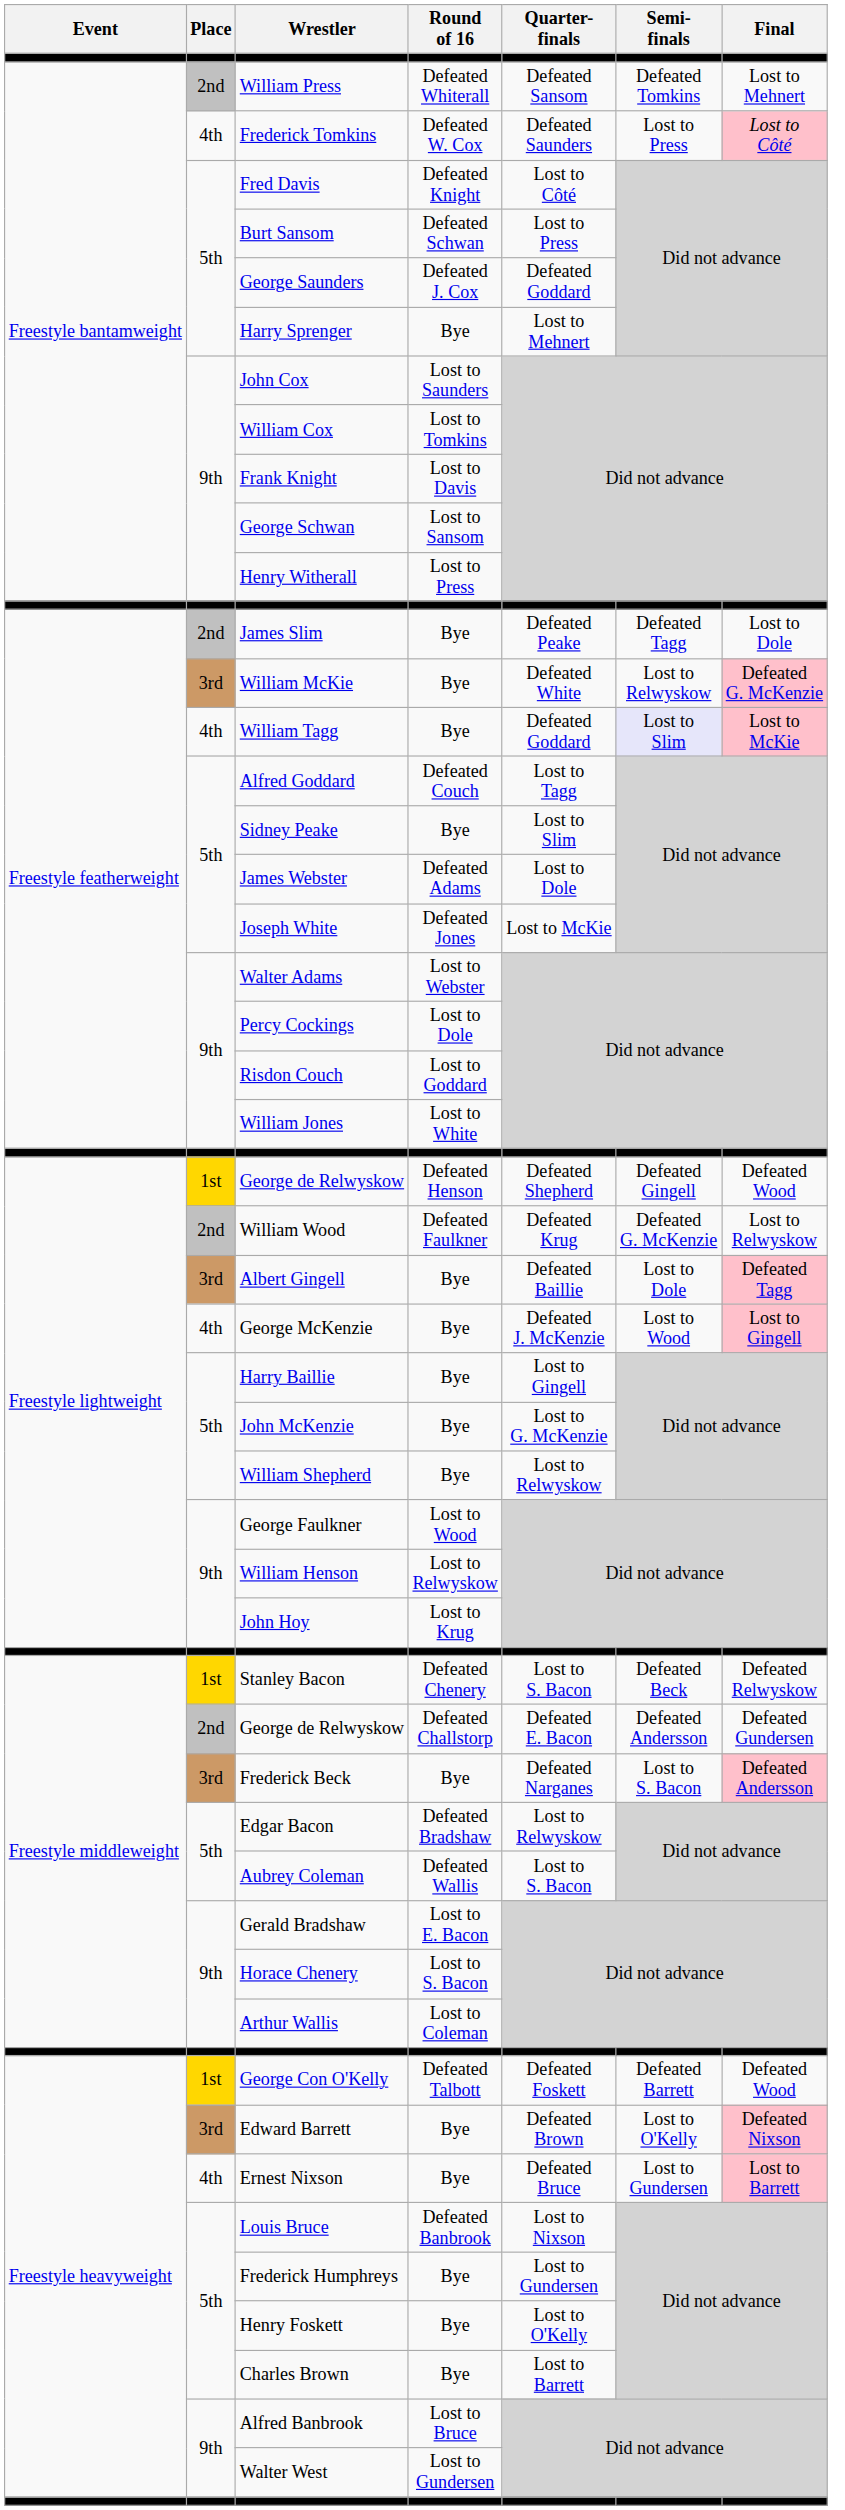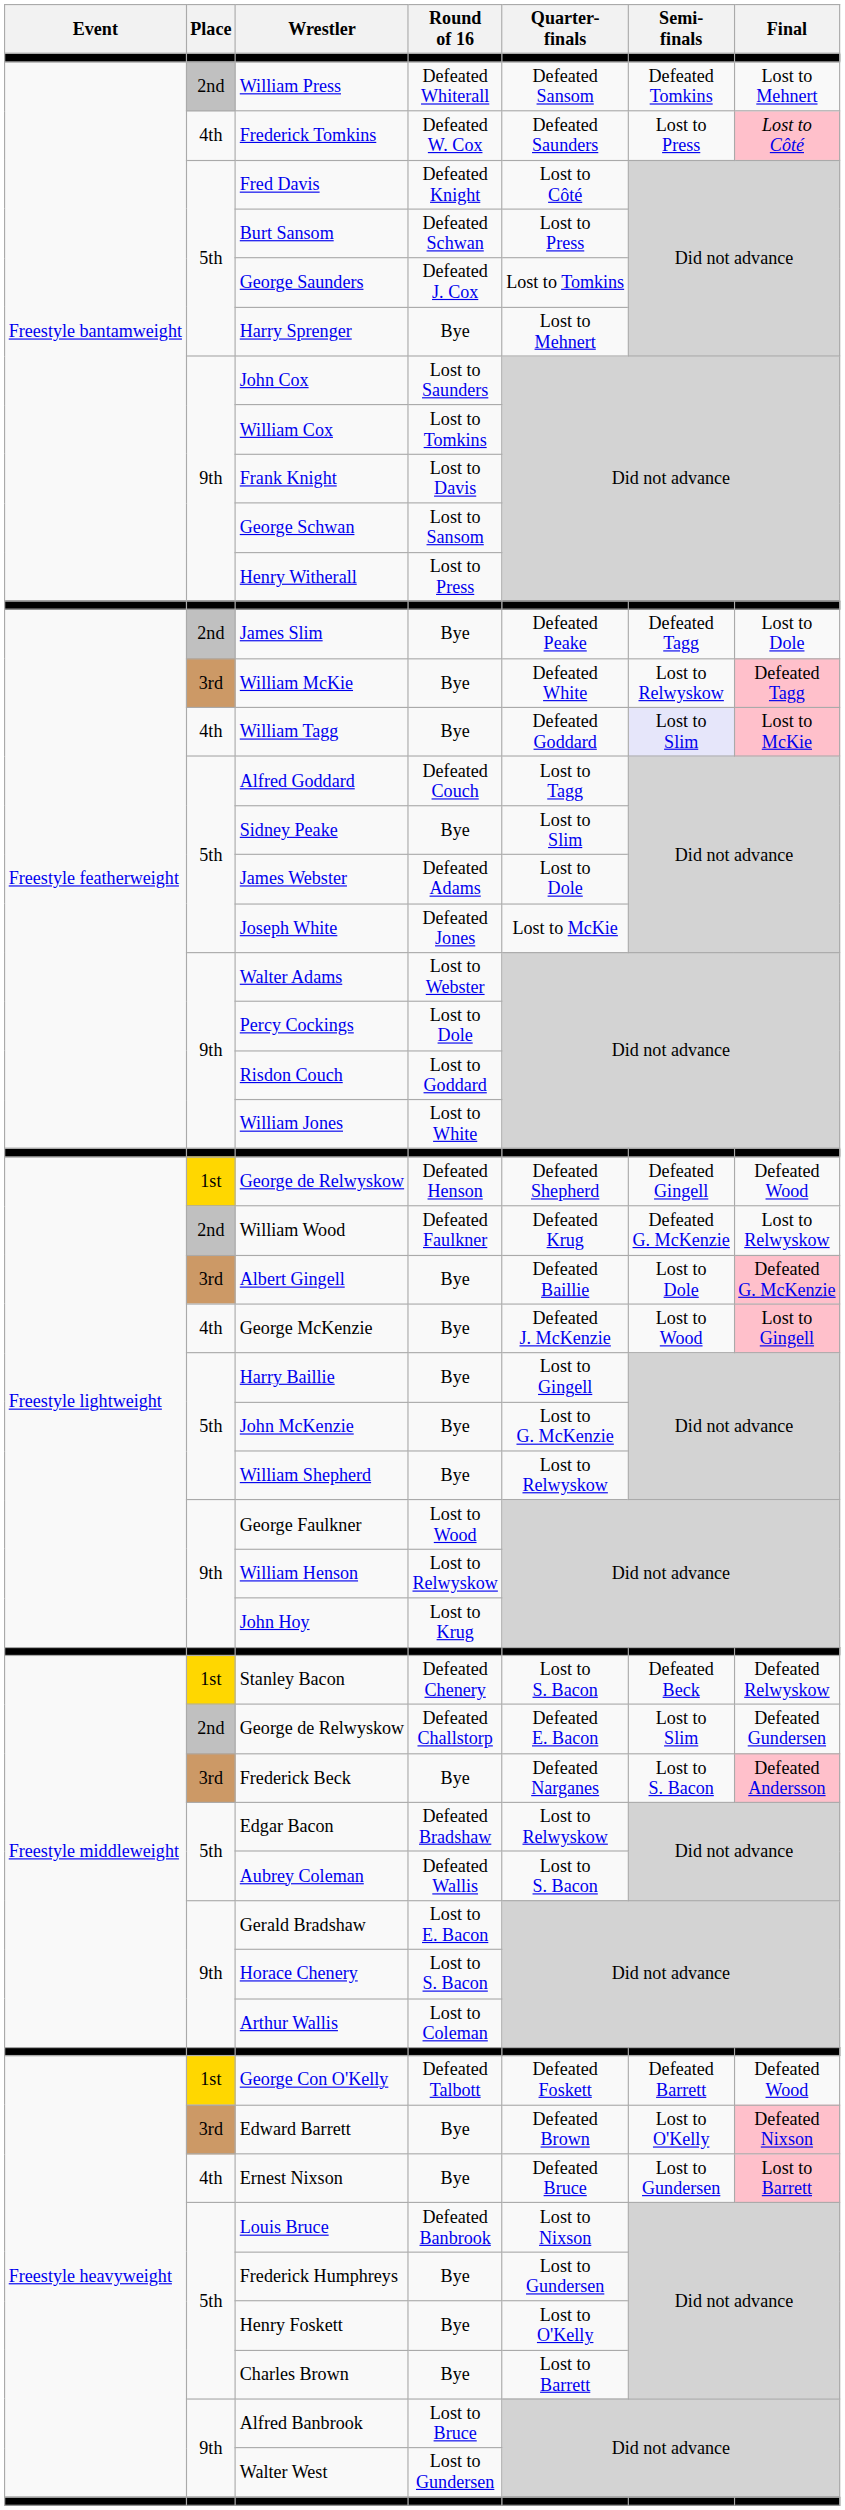 <table class=wikitable>
 <tr>
 <th>Event</th>
 <th>Place</th>
 <th>Wrestler</th>
 <th>Round <br> of 16</th>
 <th>Quarter-<br>finals</th>
 <th>Semi-<br>finals</th>
 <th>Final</th>
 </tr>
 <tr bgcolor=black>
 <td></td>
 <td></td>
 <td></td>
 <td></td>
 <td></td>
 <td></td>
 <td></td>
 </tr>
 <tr align=center>
 <td rowspan=11 align=left><a href='#'>Freestyle bantamweight</a></td>
 <td bgcolor=silver>2nd</td>
 <td align=left><a href='#'>William Press</a></td>
 <td>Defeated <br> <a href='#'>Whiterall</a></td>
 <td>Defeated <br> <a href='#'>Sansom</a></td>
 <td>Defeated <br> <a href='#'>Tomkins</a></td>
 <td>Lost to <br> <a href='#'>Mehnert</a></td>
 </tr>
 <tr align=center>
 <td>4th</td>
 <td align=left><a href='#'>Frederick Tomkins</a></td>
 <td>Defeated <br> <a href='#'>W. Cox</a></td>
 <td>Defeated <br> <a href='#'>Saunders</a></td>
 <td>Lost to <br> <a href='#'>Press</a></td>
 <td bgcolor=pink><em>Lost to</em> <br> <em><a href='#'>Côté</a></em></td>
 </tr>
 <tr align=center>
 <td rowspan=4>5th</td>
 <td align=left><a href='#'>Fred Davis</a></td>
 <td>Defeated <br> <a href='#'>Knight</a></td>
 <td>Lost to <br> <a href='#'>Côté</a></td>
 <td rowspan=4 colspan=2 bgcolor=lightgray>Did not advance</td>
 </tr>
 <tr align=center>
 <td align=left><a href='#'>Burt Sansom</a></td>
 <td>Defeated <br> <a href='#'>Schwan</a></td>
 <td>Lost to <br> <a href='#'>Press</a></td>
 </tr>
 <tr align=center>
 <td align=left><a href='#'>George Saunders</a></td>
 <td>Defeated <br> <a href='#'>J. Cox</a></td>
-<td>Defeated <br> <a href='#'>Goddard</a></td>
+<td>Lost to <a href='#'>Tomkins</a></td>
 </tr>
 <tr align=center>
 <td align=left><a href='#'>Harry Sprenger</a></td>
 <td>Bye</td>
 <td>Lost to <br> <a href='#'>Mehnert</a></td>
 </tr>
 <tr align=center>
 <td rowspan=5>9th</td>
 <td align=left><a href='#'>John Cox</a></td>
 <td>Lost to <br> <a href='#'>Saunders</a></td>
 <td rowspan=5 colspan=3 bgcolor=lightgray>Did not advance</td>
 </tr>
 <tr align=center>
 <td align=left><a href='#'>William Cox</a></td>
 <td>Lost to <br> <a href='#'>Tomkins</a></td>
 </tr>
 <tr align=center>
 <td align=left><a href='#'>Frank Knight</a></td>
 <td>Lost to <br> <a href='#'>Davis</a></td>
 </tr>
 <tr align=center>
 <td align=left><a href='#'>George Schwan</a></td>
 <td>Lost to <br> <a href='#'>Sansom</a></td>
 </tr>
 <tr align=center>
 <td align=left><a href='#'>Henry Witherall</a></td>
 <td>Lost to <br> <a href='#'>Press</a></td>
 </tr>
 <tr bgcolor=black>
 <td></td>
 <td></td>
 <td></td>
 <td></td>
 <td></td>
 <td></td>
 <td></td>
 </tr>
 <tr align=center>
 <td rowspan=11 align=left><a href='#'>Freestyle featherweight</a></td>
 <td bgcolor=silver>2nd</td>
 <td align=left><a href='#'>James Slim</a></td>
 <td>Bye</td>
 <td>Defeated <br> <a href='#'>Peake</a></td>
 <td>Defeated <br> <a href='#'>Tagg</a></td>
 <td>Lost to <br> <a href='#'>Dole</a></td>
 </tr>
 <tr align=center>
 <td bgcolor=cc9966>3rd</td>
 <td align=left><a href='#'>William McKie</a></td>
 <td>Bye</td>
 <td>Defeated <br> <a href='#'>White</a></td>
 <td>Lost to <br> <a href='#'>Relwyskow</a></td>
-<td bgcolor=pink>Defeated <br> <a href='#'>G. McKenzie</a></td>
+<td bgcolor=pink>Defeated <br> <a href='#'>Tagg</a></td>
 </tr>
 <tr align=center>
 <td>4th</td>
 <td align=left><a href='#'>William Tagg</a></td>
 <td>Bye</td>
 <td>Defeated <br> <a href='#'>Goddard</a></td>
 <td style="background: lavender;">Lost to <br> <a href='#'>Slim</a></td>
 <td bgcolor=pink>Lost to <br> <a href='#'>McKie</a></td>
 </tr>
 <tr align=center>
 <td rowspan=4>5th</td>
 <td align=left><a href='#'>Alfred Goddard</a></td>
 <td>Defeated <br><a href='#'>Couch</a></td>
 <td>Lost to <br> <a href='#'>Tagg</a></td>
 <td rowspan=4 colspan=2 bgcolor=lightgray>Did not advance</td>
 </tr>
 <tr align=center>
 <td align=left><a href='#'>Sidney Peake</a></td>
 <td>Bye</td>
 <td>Lost to <br> <a href='#'>Slim</a></td>
 </tr>
 <tr align=center>
 <td align=left><a href='#'>James Webster</a></td>
 <td>Defeated <br> <a href='#'>Adams</a></td>
 <td>Lost to <br> <a href='#'>Dole</a></td>
 </tr>
 <tr align=center>
 <td align=left><a href='#'>Joseph White</a></td>
 <td>Defeated <br> <a href='#'>Jones</a></td>
 <td>Lost to <a href='#'>McKie</a></td>
 </tr>
 <tr align=center>
 <td rowspan=4>9th</td>
 <td align=left><a href='#'>Walter Adams</a></td>
 <td>Lost to <br> <a href='#'>Webster</a></td>
 <td rowspan=4 colspan=3 bgcolor=lightgray>Did not advance</td>
 </tr>
 <tr align=center>
 <td align=left><a href='#'>Percy Cockings</a></td>
 <td>Lost to <br> <a href='#'>Dole</a></td>
 </tr>
 <tr align=center>
 <td align=left><a href='#'>Risdon Couch</a></td>
 <td>Lost to <br> <a href='#'>Goddard</a></td>
 </tr>
 <tr align=center>
 <td align=left><a href='#'>William Jones</a></td>
 <td>Lost to <br> <a href='#'>White</a></td>
 </tr>
 <tr bgcolor=black>
 <td></td>
 <td></td>
 <td></td>
 <td></td>
 <td></td>
 <td></td>
 <td></td>
 </tr>
 <tr align=center>
 <td rowspan=10 align=left><a href='#'>Freestyle lightweight</a></td>
 <td bgcolor=gold>1st</td>
 <td align=left><a href='#'>George de Relwyskow</a></td>
 <td>Defeated <br> <a href='#'>Henson</a></td>
 <td>Defeated <br> <a href='#'>Shepherd</a></td>
 <td>Defeated <br> <a href='#'>Gingell</a></td>
 <td>Defeated <br> <a href='#'>Wood</a></td>
 </tr>
 <tr align=center>
 <td bgcolor=silver>2nd</td>
 <td align=left>William Wood</td>
 <td>Defeated <br> <a href='#'>Faulkner</a></td>
 <td>Defeated <br> <a href='#'>Krug</a></td>
 <td>Defeated <br> <a href='#'>G. McKenzie</a></td>
 <td>Lost to <br> <a href='#'>Relwyskow</a></td>
 </tr>
 <tr align=center>
 <td bgcolor=cc9966>3rd</td>
 <td align=left><a href='#'>Albert Gingell</a></td>
 <td>Bye</td>
 <td>Defeated <br> <a href='#'>Baillie</a></td>
 <td>Lost to <br> <a href='#'>Dole</a></td>
-<td bgcolor=pink>Defeated <br> <a href='#'>Tagg</a></td>
+<td bgcolor=pink>Defeated <br> <a href='#'>G. McKenzie</a></td>
 </tr>
 <tr align=center>
 <td>4th</td>
 <td align=left>George McKenzie</td>
 <td>Bye</td>
 <td>Defeated <br> <a href='#'>J. McKenzie</a></td>
 <td>Lost to <br> <a href='#'>Wood</a></td>
 <td bgcolor=pink>Lost to <br> <a href='#'>Gingell</a></td>
 </tr>
 <tr align=center>
 <td rowspan=3>5th</td>
 <td align=left><a href='#'>Harry Baillie</a></td>
 <td>Bye</td>
 <td>Lost to <br> <a href='#'>Gingell</a></td>
 <td rowspan=3 colspan=2 bgcolor=lightgray>Did not advance</td>
 </tr>
 <tr align=center>
 <td align=left><a href='#'>John McKenzie</a></td>
 <td>Bye</td>
 <td>Lost to <br> <a href='#'>G. McKenzie</a></td>
 </tr>
 <tr align=center>
 <td align=left><a href='#'>William Shepherd</a></td>
 <td>Bye</td>
 <td>Lost to <br> <a href='#'>Relwyskow</a></td>
 </tr>
 <tr align=center>
 <td rowspan=3>9th</td>
 <td align=left>George Faulkner</td>
 <td>Lost to <br> <a href='#'>Wood</a></td>
 <td rowspan=3 colspan=3 bgcolor=lightgray>Did not advance</td>
 </tr>
 <tr align=center>
 <td align=left><a href='#'>William Henson</a></td>
 <td>Lost to <br> <a href='#'>Relwyskow</a></td>
 </tr>
 <tr align=center>
 <td align=left><a href='#'>John Hoy</a></td>
 <td>Lost to <br> <a href='#'>Krug</a></td>
 </tr>
 <tr bgcolor=black>
 <td></td>
 <td></td>
 <td></td>
 <td></td>
 <td></td>
 <td></td>
 <td></td>
 </tr>
 <tr align=center>
 <td rowspan=8 align=left><a href='#'>Freestyle middleweight</a></td>
 <td bgcolor=gold>1st</td>
 <td align=left>Stanley Bacon</td>
 <td>Defeated <br> <a href='#'>Chenery</a></td>
 <td>Lost to <br> <a href='#'>S. Bacon</a></td>
 <td>Defeated <br> <a href='#'>Beck</a></td>
 <td>Defeated <br> <a href='#'>Relwyskow</a></td>
 </tr>
 <tr align=center>
 <td bgcolor=silver>2nd</td>
 <td align=left>George de Relwyskow</td>
 <td>Defeated <br> <a href='#'>Challstorp</a></td>
 <td>Defeated <br> <a href='#'>E. Bacon</a></td>
-<td>Defeated <br> <a href='#'>Andersson</a></td>
+<td>Lost to <br> <a href='#'>Slim</a></td>
 <td>Defeated <br> <a href='#'>Gundersen</a></td>
 </tr>
 <tr align=center>
 <td bgcolor=cc9966>3rd</td>
 <td align=left>Frederick Beck</td>
 <td>Bye</td>
 <td>Defeated <br> <a href='#'>Narganes</a></td>
 <td>Lost to <br> <a href='#'>S. Bacon</a></td>
 <td bgcolor=pink>Defeated <br> <a href='#'>Andersson</a></td>
 </tr>
 <tr align=center>
 <td rowspan=2>5th</td>
 <td align=left>Edgar Bacon</td>
 <td>Defeated <br> <a href='#'>Bradshaw</a></td>
 <td>Lost to <br> <a href='#'>Relwyskow</a></td>
 <td rowspan=2 colspan=2 bgcolor=lightgray>Did not advance</td>
 </tr>
 <tr align=center>
 <td align=left><a href='#'>Aubrey Coleman</a></td>
 <td>Defeated <br> <a href='#'>Wallis</a></td>
 <td>Lost to <br> <a href='#'>S. Bacon</a></td>
 </tr>
 <tr align=center>
 <td rowspan=3>9th</td>
 <td align=left>Gerald Bradshaw</td>
 <td>Lost to <br> <a href='#'>E. Bacon</a></td>
 <td rowspan=3 colspan=3 bgcolor=lightgray>Did not advance</td>
 </tr>
 <tr align=center>
 <td align=left><a href='#'>Horace Chenery</a></td>
 <td>Lost to <br> <a href='#'>S. Bacon</a></td>
 </tr>
 <tr align=center>
 <td align=left><a href='#'>Arthur Wallis</a></td>
 <td>Lost to <br> <a href='#'>Coleman</a></td>
 </tr>
 <tr bgcolor=black>
 <td></td>
 <td></td>
 <td></td>
 <td></td>
 <td></td>
 <td></td>
 <td></td>
 </tr>
 <tr align=center>
 <td rowspan=9 align=left><a href='#'>Freestyle heavyweight</a></td>
 <td bgcolor=gold>1st</td>
 <td align=left><a href='#'>George Con O'Kelly</a></td>
 <td>Defeated <br> <a href='#'>Talbott</a></td>
 <td>Defeated <br> <a href='#'>Foskett</a></td>
 <td>Defeated <br> <a href='#'>Barrett</a></td>
 <td>Defeated <br> <a href='#'>Wood</a></td>
 </tr>
 <tr align=center>
 <td bgcolor=cc9966>3rd</td>
 <td align=left>Edward Barrett</td>
 <td>Bye</td>
 <td>Defeated <br> <a href='#'>Brown</a></td>
 <td>Lost to <br> <a href='#'>O'Kelly</a></td>
 <td bgcolor=pink>Defeated <br> <a href='#'>Nixson</a></td>
 </tr>
 <tr align=center>
 <td>4th</td>
 <td align=left>Ernest Nixson</td>
 <td>Bye</td>
 <td>Defeated <br> <a href='#'>Bruce</a></td>
 <td>Lost to <br> <a href='#'>Gundersen</a></td>
 <td bgcolor=pink>Lost to <br> <a href='#'>Barrett</a></td>
 </tr>
 <tr align=center>
 <td rowspan=4>5th</td>
 <td align=left><a href='#'>Louis Bruce</a></td>
 <td>Defeated <br> <a href='#'>Banbrook</a></td>
 <td>Lost to <br> <a href='#'>Nixson</a></td>
 <td rowspan=4 colspan=2 bgcolor=lightgray>Did not advance</td>
 </tr>
 <tr align=center>
 <td align=left>Frederick Humphreys</td>
 <td>Bye</td>
 <td>Lost to <br> <a href='#'>Gundersen</a></td>
 </tr>
 <tr align=center>
 <td align=left>Henry Foskett</td>
 <td>Bye</td>
 <td>Lost to <br> <a href='#'>O'Kelly</a></td>
 </tr>
 <tr align=center>
 <td align=left>Charles Brown</td>
 <td>Bye</td>
 <td>Lost to <br> <a href='#'>Barrett</a></td>
 </tr>
 <tr align=center>
 <td rowspan=2>9th</td>
 <td align=left>Alfred Banbrook</td>
 <td>Lost to <br> <a href='#'>Bruce</a></td>
 <td rowspan=2 colspan=3 bgcolor=lightgray>Did not advance</td>
 </tr>
 <tr align=center>
 <td align=left>Walter West</td>
 <td>Lost to <br> <a href='#'>Gundersen</a></td>
 </tr>
 <tr bgcolor=black>
 <td></td>
 <td></td>
 <td></td>
 <td></td>
 <td></td>
 <td></td>
 <td></td>
 </tr>
 </table>
